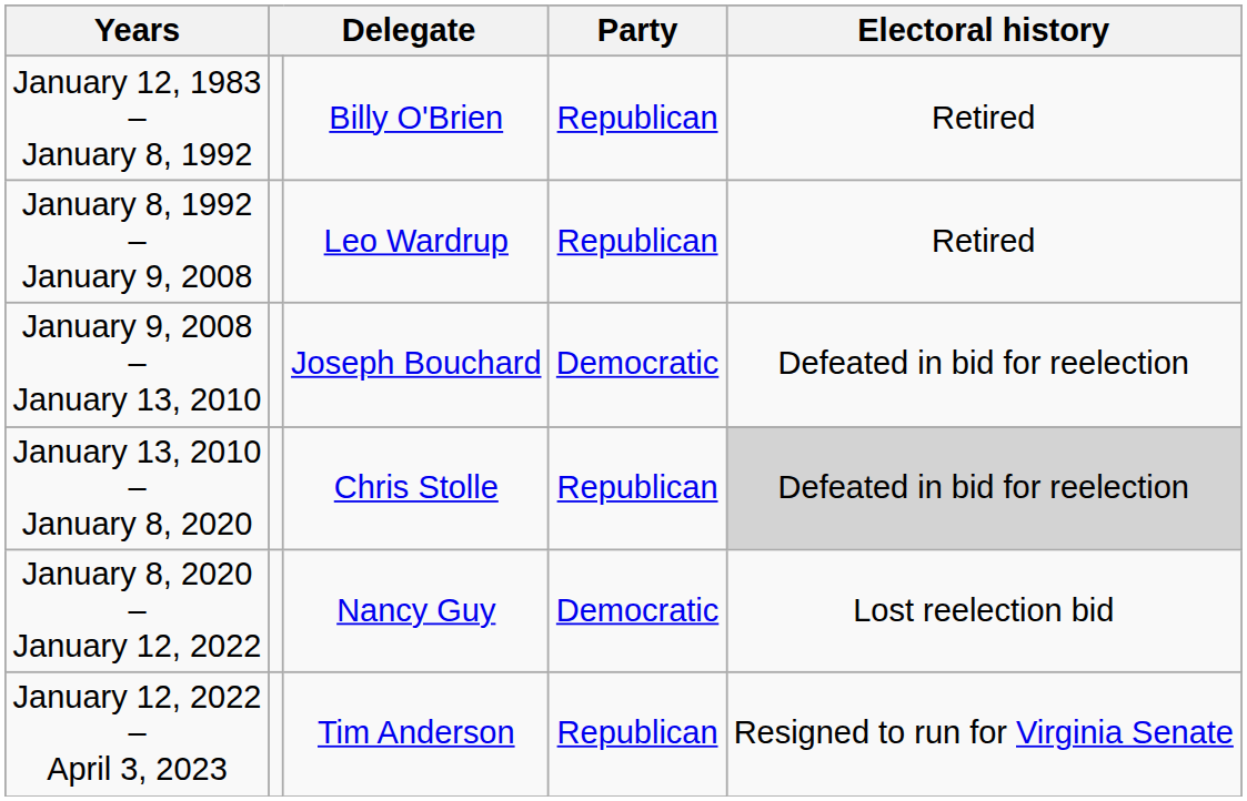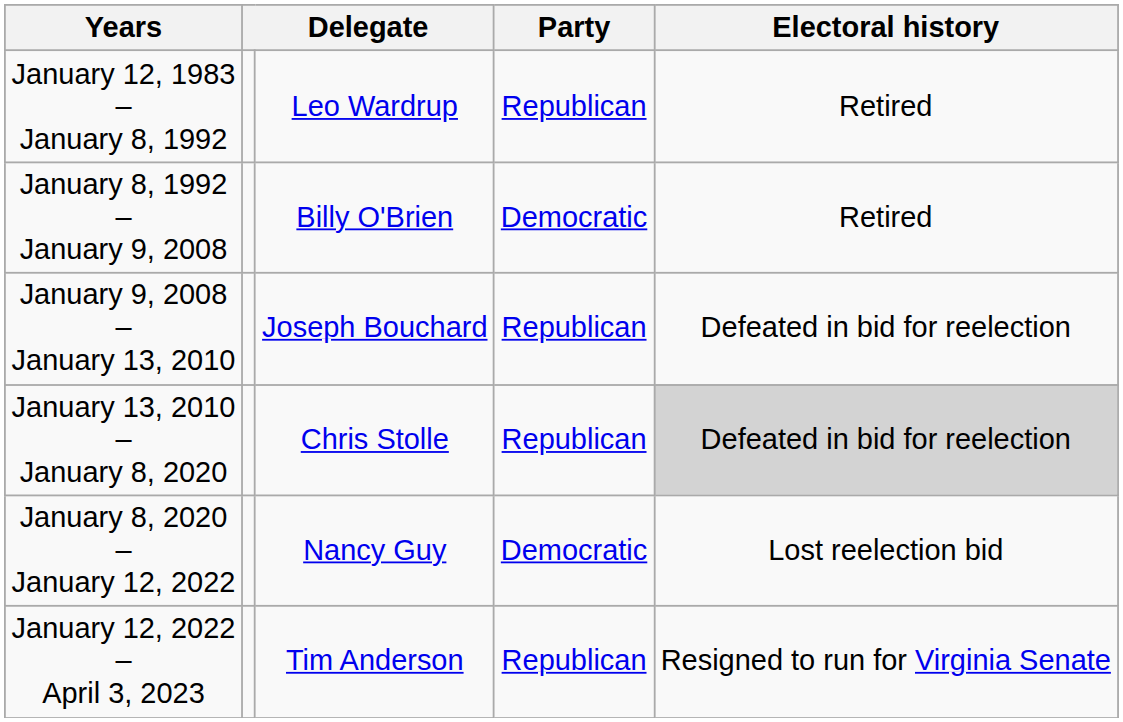 <table class=wikitable style="text-align:center">
 <tr valign=bottom>
 <th>Years</th>
 <th colspan=2>Delegate</th>
 <th>Party</th>
 <th>Electoral history</th>
 </tr>
 <tr>
 <td nowrap><span>January 12, 1983</span><br>–<br><span>January 8, 1992</span></td>
 <td></td>
-<td><a href='#'>Billy O'Brien</a></td>
+<td><a href='#'>Leo Wardrup</a></td>
 <td><a href='#'>Republican</a></td>
 <td>Retired</td>
 </tr>
 <tr>
 <td nowrap><span>January 8, 1992</span><br>–<br><span>January 9, 2008</span></td>
 <td></td>
-<td><a href='#'>Leo Wardrup</a></td>
-<td><a href='#'>Republican</a></td>
+<td><a href='#'>Billy O'Brien</a></td>
+<td><a href='#'>Democratic</a></td>
 <td>Retired</td>
 </tr>
 <tr>
 <td nowrap><span>January 9, 2008</span><br>–<br><span>January 13, 2010</span></td>
 <td align=left></td>
 <td><a href='#'>Joseph Bouchard</a></td>
-<td><a href='#'>Democratic</a></td>
+<td><a href='#'>Republican</a></td>
 <td>Defeated in bid for reelection</td>
 </tr>
 <tr>
 <td nowrap><span>January 13, 2010</span><br>–<br><span>January 8, 2020</span></td>
 <td></td>
 <td><a href='#'>Chris Stolle</a></td>
 <td><a href='#'>Republican</a></td>
 <td style="background: lightgrey;">Defeated in bid for reelection</td>
 </tr>
 <tr>
 <td nowrap><span>January 8, 2020</span><br>–<br><span>January 12, 2022</span></td>
 <td></td>
 <td><a href='#'>Nancy Guy</a></td>
 <td><a href='#'>Democratic</a></td>
 <td>Lost reelection bid</td>
 </tr>
 <tr>
 <td nowrap><span>January 12, 2022</span><br>–<br><span>April 3, 2023</span></td>
 <td></td>
 <td><a href='#'>Tim Anderson</a></td>
 <td><a href='#'>Republican</a></td>
 <td>Resigned to run for <a href='#'>Virginia Senate</a></td>
 </tr>
 </table>
